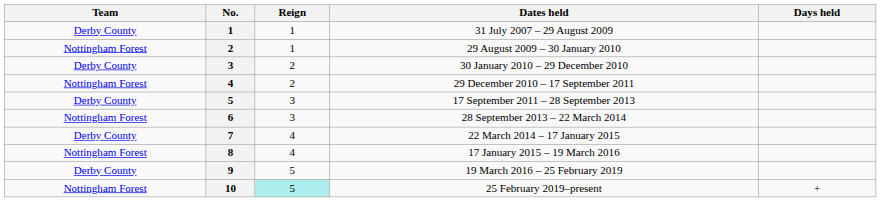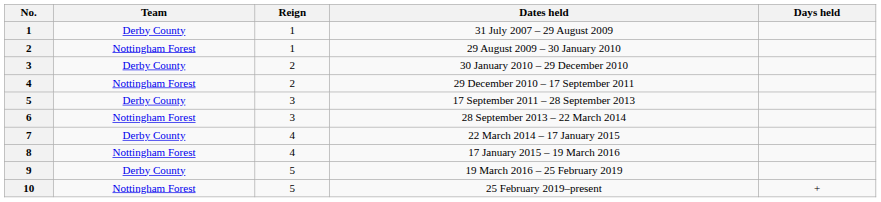 <table class="wikitable sortable" width=100% style="text-align: center">
 <tr>
+<th width=0 data-sort-type="number">No.</th>
 <th width=0>Team</th>
-<th width=0 data-sort-type="number">No.</th>
 <th width=0>Reign</th>
 <th width=0>Dates held</th>
 <th width=0 data-sort-type="number">Days held</th>
 </tr>
 <tr>
+<th>1</th>
 <td><a href='#'>Derby County</a></td>
-<th>1</th>
 <td>1</td>
 <td>31 July 2007 – 29 August 2009</td>
 <td></td>
 </tr>
 <tr>
+<th>2</th>
 <td><a href='#'>Nottingham Forest</a></td>
-<th>2</th>
 <td>1</td>
 <td>29 August 2009 – 30 January 2010</td>
 <td></td>
 </tr>
 <tr>
+<th>3</th>
 <td><a href='#'>Derby County</a></td>
-<th>3</th>
 <td>2</td>
 <td>30 January 2010 – 29 December 2010</td>
 <td></td>
 </tr>
 <tr>
+<th>4</th>
 <td><a href='#'>Nottingham Forest</a></td>
-<th>4</th>
 <td>2</td>
 <td>29 December 2010 – 17 September 2011</td>
 <td></td>
 </tr>
 <tr>
+<th>5</th>
 <td><a href='#'>Derby County</a></td>
-<th>5</th>
 <td>3</td>
 <td>17 September 2011 – 28 September 2013</td>
 <td></td>
 </tr>
 <tr>
+<th>6</th>
 <td><a href='#'>Nottingham Forest</a></td>
-<th>6</th>
 <td>3</td>
 <td>28 September 2013 – 22 March 2014</td>
 <td></td>
 </tr>
 <tr>
+<th>7</th>
 <td><a href='#'>Derby County</a></td>
-<th>7</th>
 <td>4</td>
 <td>22 March 2014 – 17 January 2015</td>
 <td></td>
 </tr>
 <tr>
+<th>8</th>
 <td><a href='#'>Nottingham Forest</a></td>
-<th>8</th>
 <td>4</td>
 <td>17 January 2015 – 19 March 2016</td>
 <td></td>
 </tr>
 <tr>
+<th>9</th>
 <td><a href='#'>Derby County</a></td>
-<th>9</th>
 <td>5</td>
 <td>19 March 2016 – 25 February 2019</td>
 <td></td>
 </tr>
 <tr>
+<th>10</th>
 <td><a href='#'>Nottingham Forest</a></td>
-<th>10</th>
-<td style="background: paleturquoise;">5</td>
+<td>5</td>
 <td>25 February 2019–present</td>
 <td>+</td>
 </tr>
 </table>
